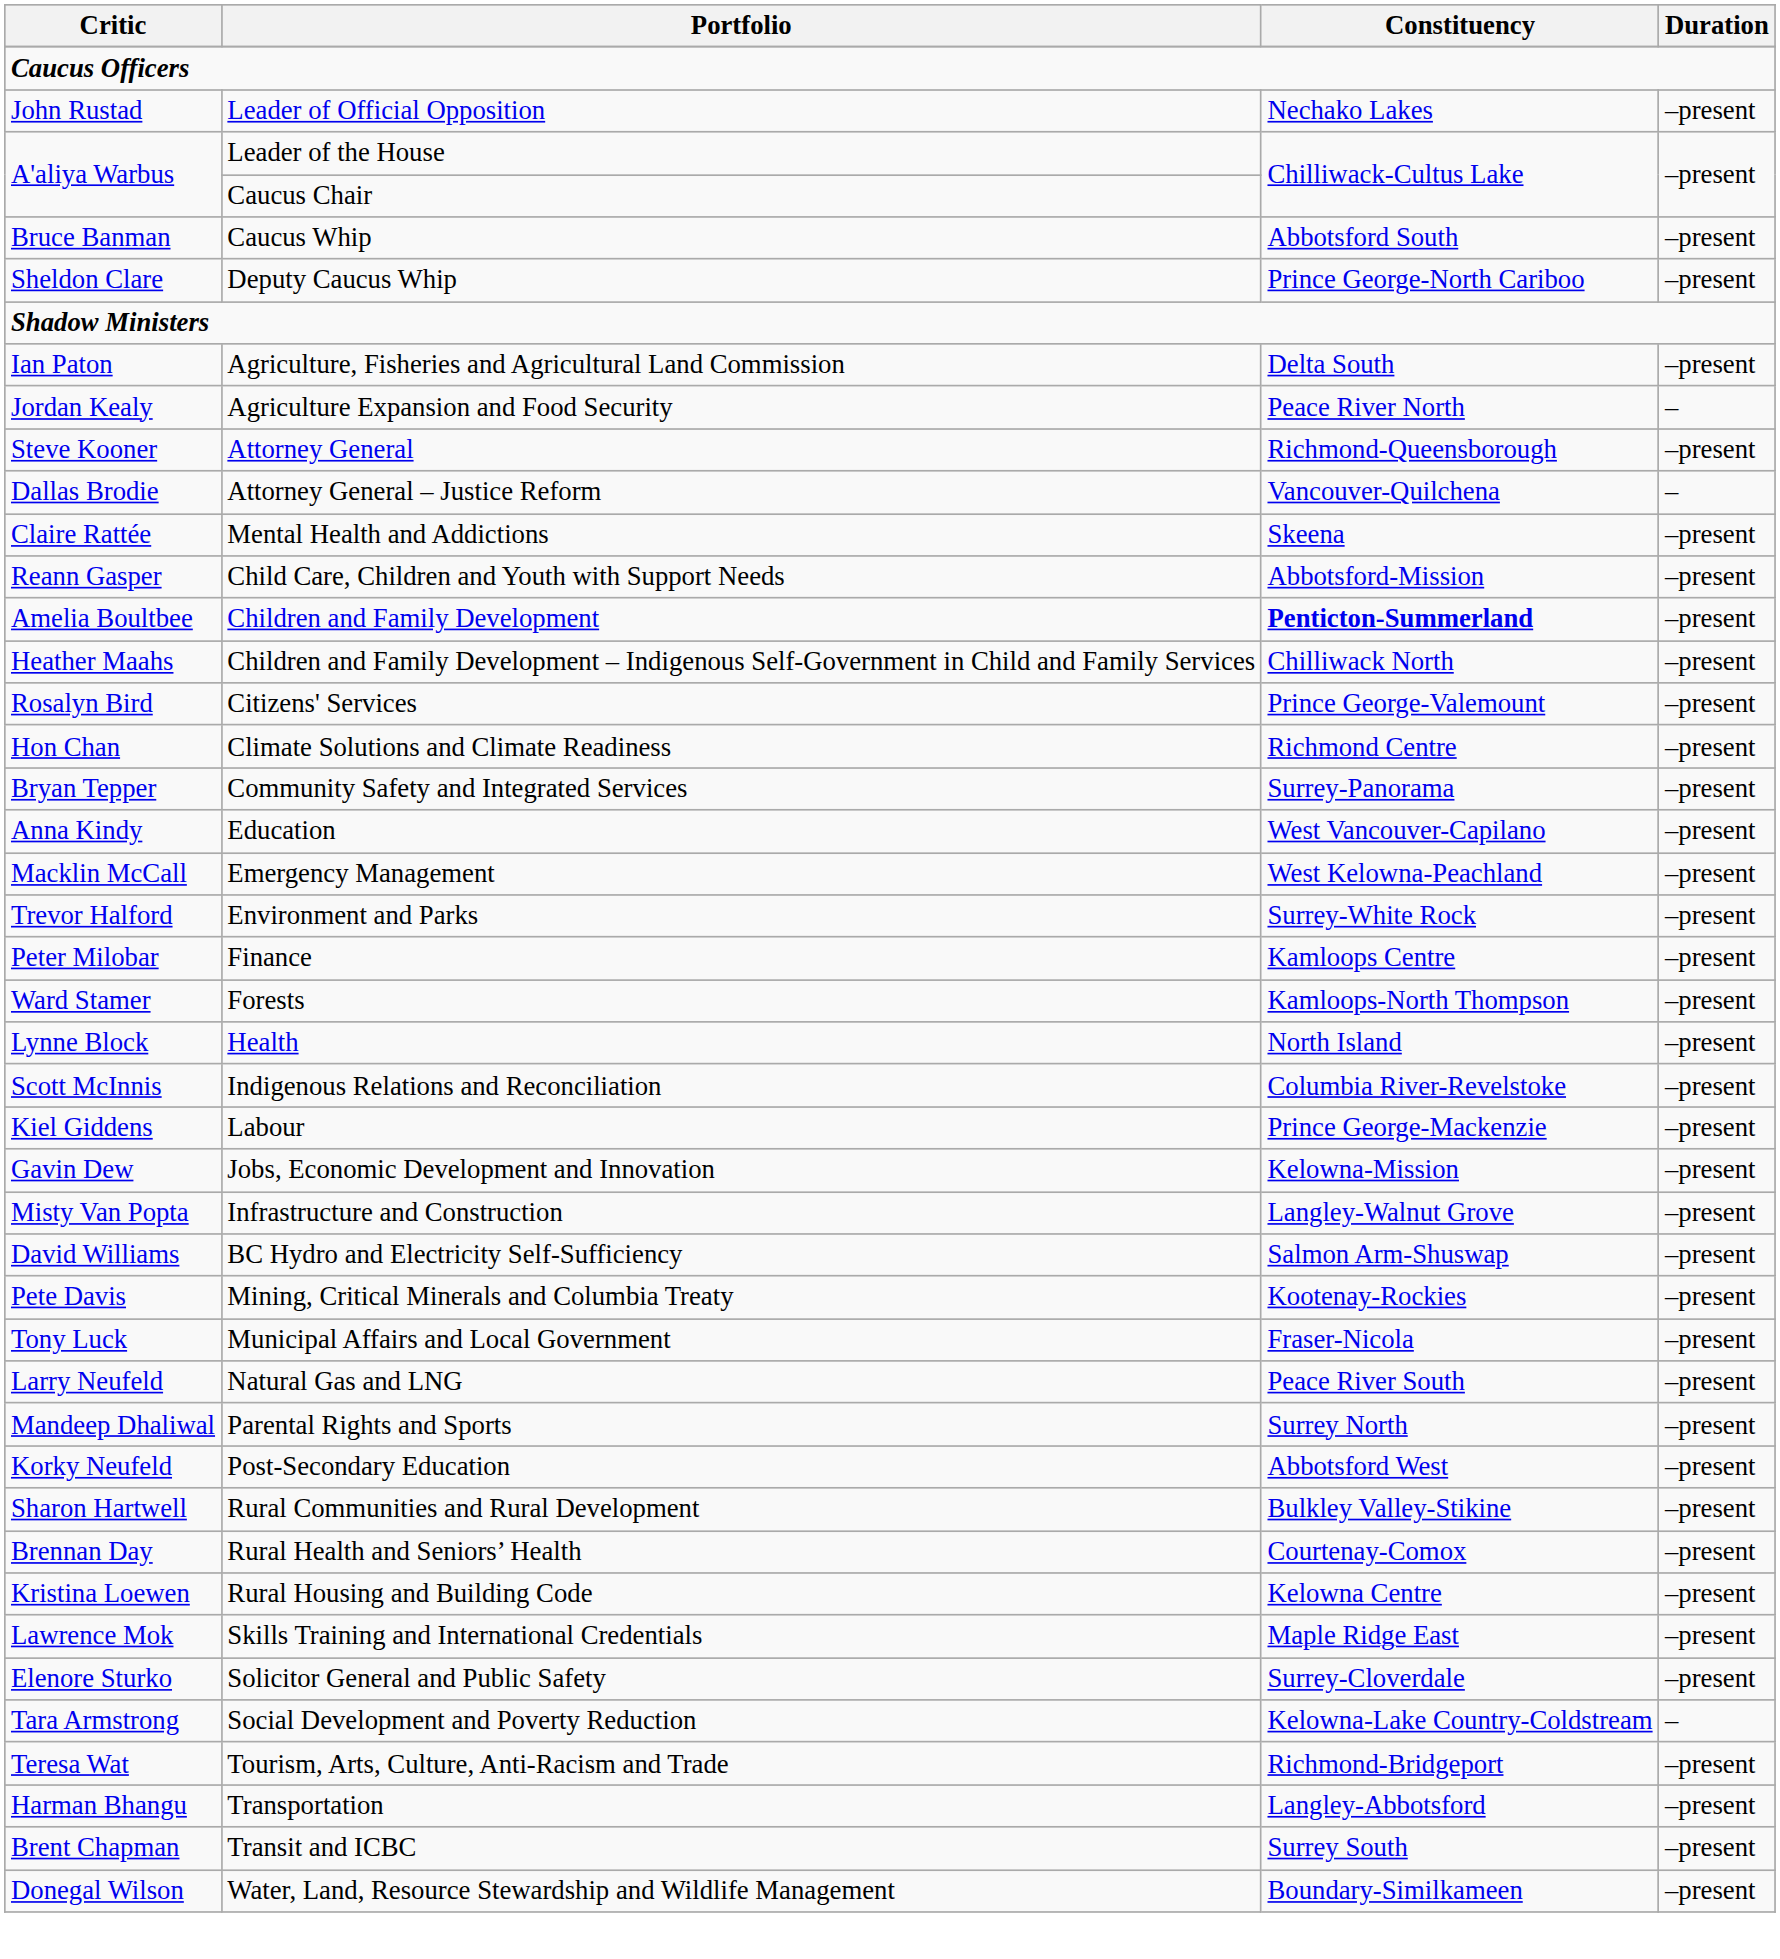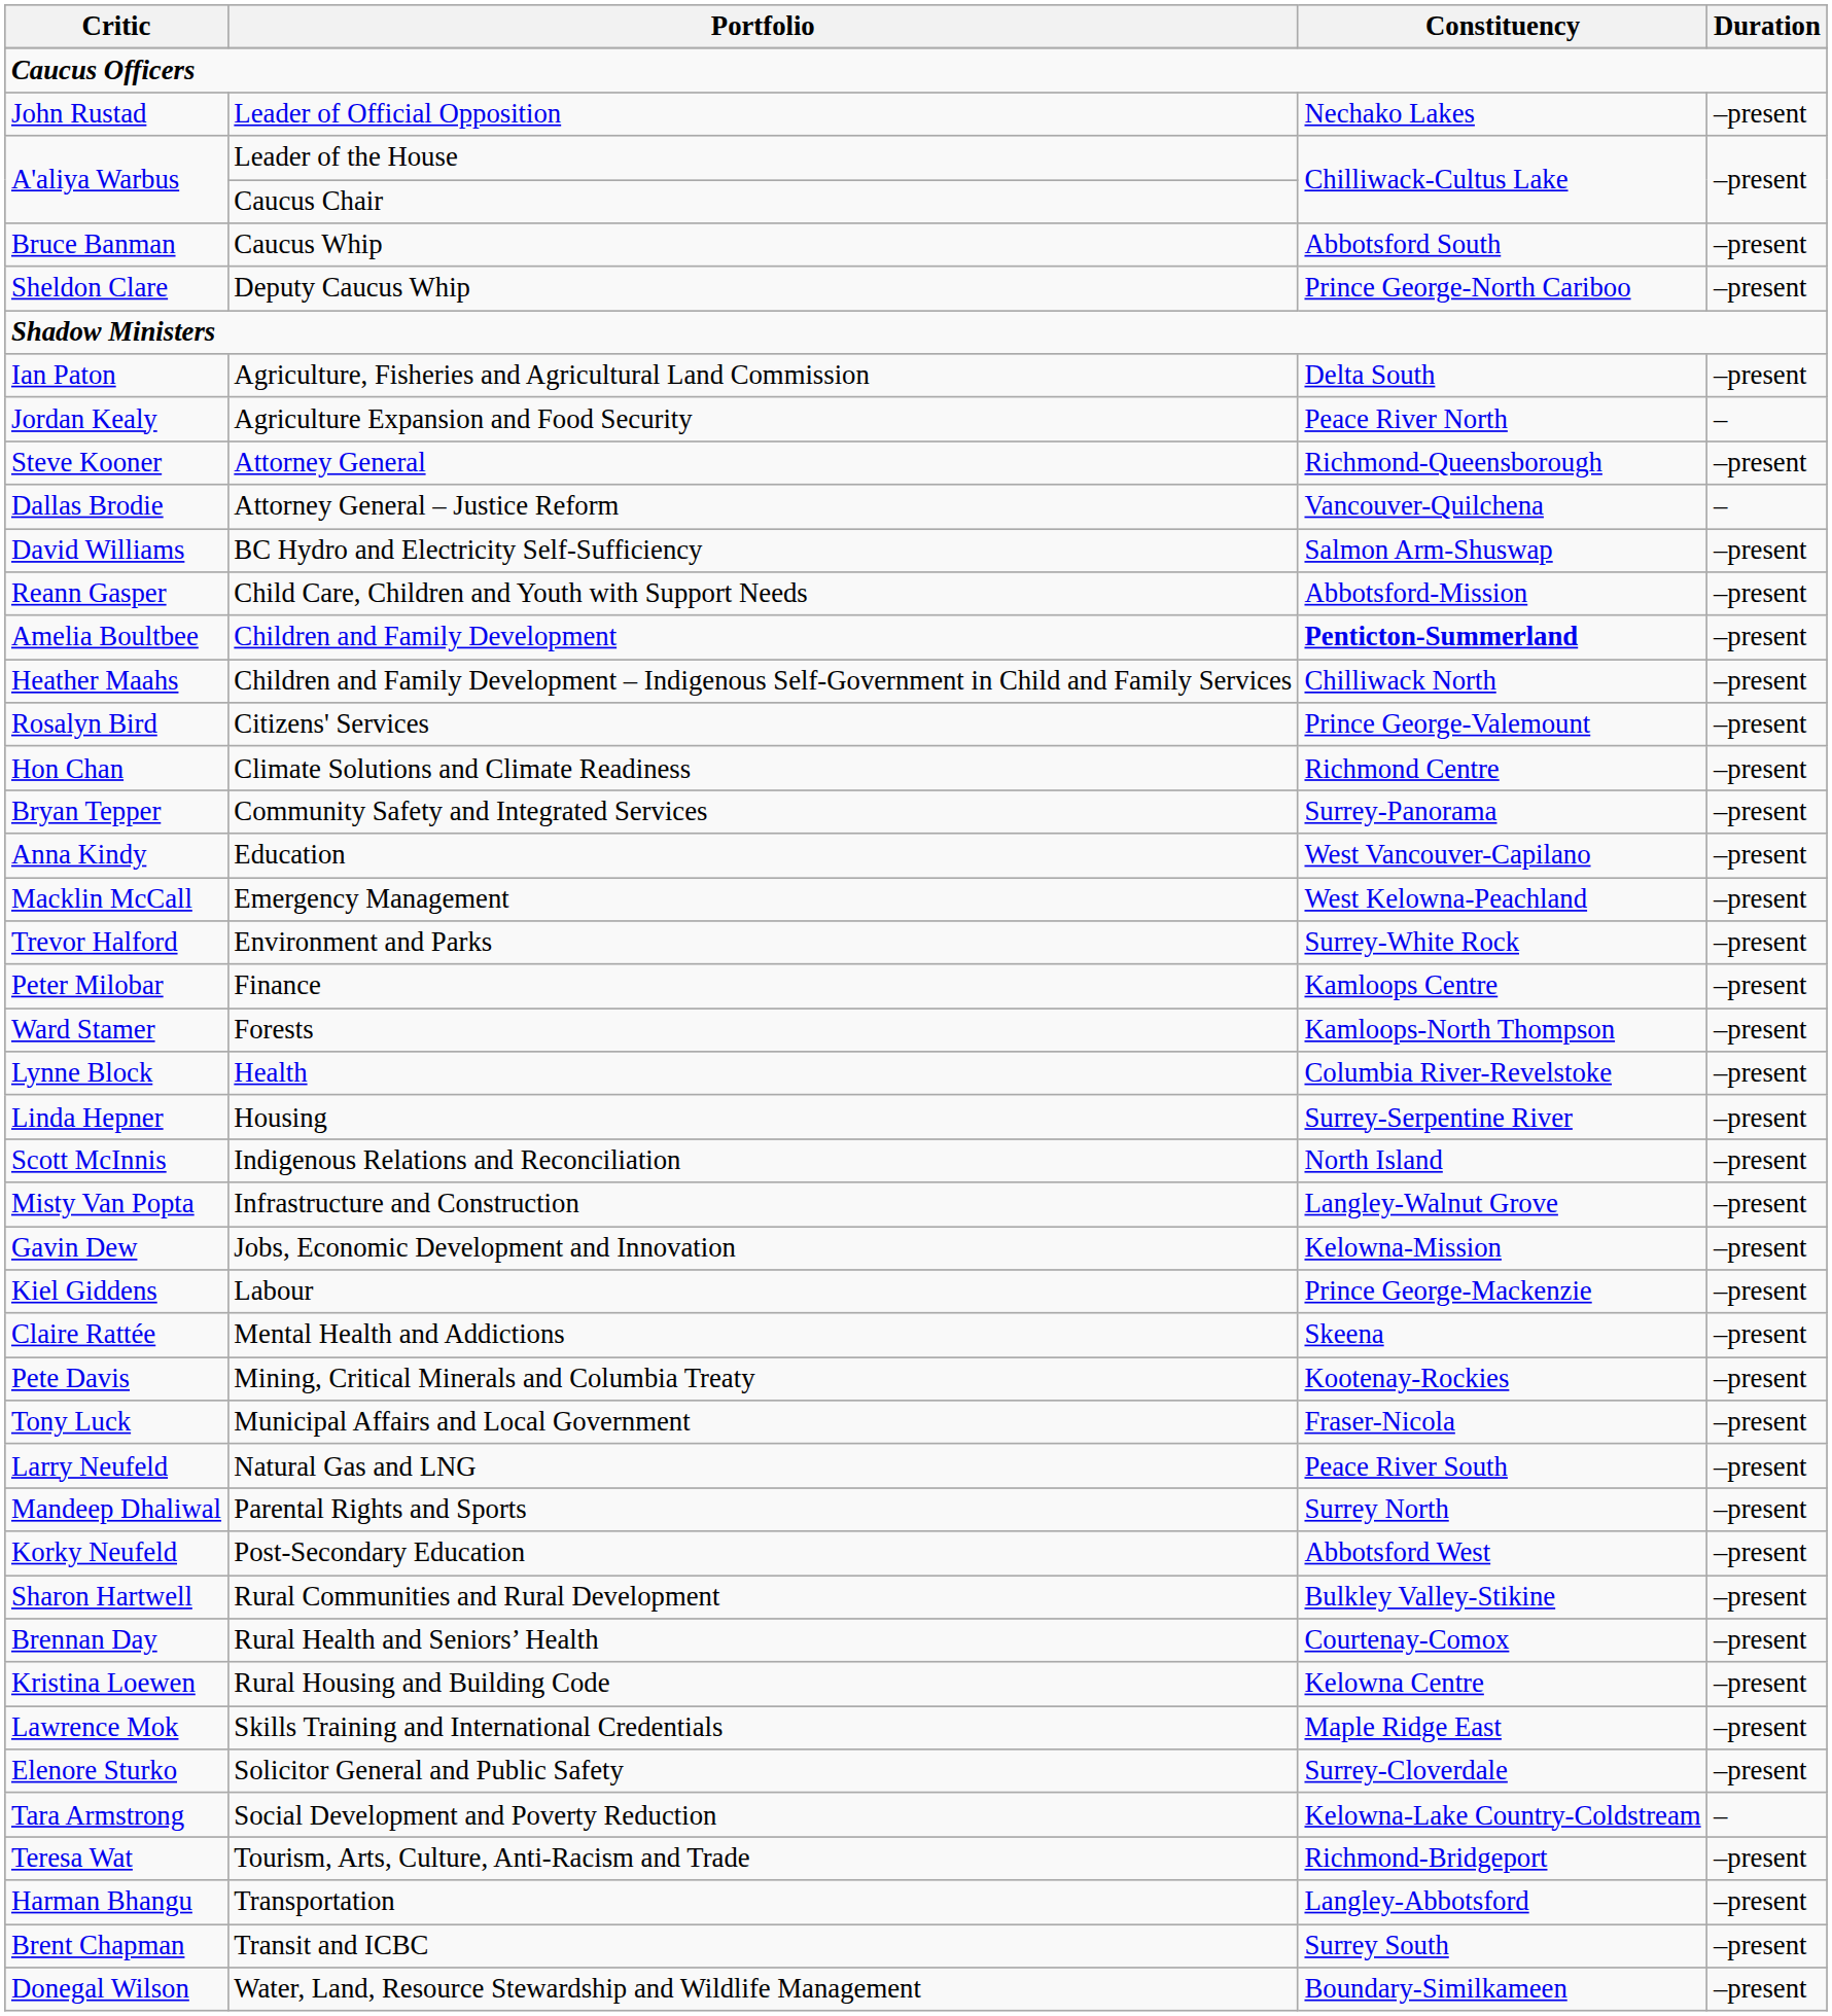 <table class="wikitable sortable">
 <tr>
 <th><strong>Critic</strong></th>
 <th><strong>Portfolio</strong></th>
 <th><strong>Constituency</strong></th>
 <th><strong>Duration</strong></th>
 </tr>
 <tr>
 </tr>
 <tr>
 <td colspan="4"><strong><em>Caucus Officers</em></strong></td>
 </tr>
 <tr>
 <td><a href='#'>John Rustad</a></td>
 <td><a href='#'>Leader of Official Opposition</a></td>
 <td><a href='#'>Nechako Lakes</a></td>
 <td>–present</td>
 </tr>
 <tr>
 <td rowspan="2"><a href='#'>A'aliya Warbus</a></td>
 <td>Leader of the House</td>
 <td rowspan="2"><a href='#'>Chilliwack-Cultus Lake</a></td>
 <td rowspan="2">–present</td>
 </tr>
 <tr>
 <td>Caucus Chair</td>
 </tr>
 <tr>
 <td><a href='#'>Bruce Banman</a></td>
 <td>Caucus Whip</td>
 <td><a href='#'>Abbotsford South</a></td>
 <td>–present</td>
 </tr>
 <tr>
 <td><a href='#'>Sheldon Clare</a></td>
 <td>Deputy Caucus Whip</td>
 <td><a href='#'>Prince George-North Cariboo</a></td>
 <td>–present</td>
 </tr>
 <tr>
 <td colspan="4"><strong><em>Shadow Ministers</em></strong></td>
 </tr>
 <tr>
 <td><a href='#'>Ian Paton</a></td>
 <td>Agriculture, Fisheries and Agricultural Land Commission</td>
 <td><a href='#'>Delta South</a></td>
 <td>–present</td>
 </tr>
 <tr>
 <td><a href='#'>Jordan Kealy</a></td>
 <td>Agriculture Expansion and Food Security</td>
 <td><a href='#'>Peace River North</a></td>
 <td>–</td>
 </tr>
 <tr>
 <td><a href='#'>Steve Kooner</a></td>
 <td><a href='#'>Attorney General</a></td>
 <td><a href='#'>Richmond-Queensborough</a></td>
 <td>–present</td>
 </tr>
 <tr>
 <td><a href='#'>Dallas Brodie</a></td>
 <td>Attorney General – Justice Reform</td>
 <td><a href='#'>Vancouver-Quilchena</a></td>
 <td>–</td>
 </tr>
 <tr>
-<td><a href='#'>Claire Rattée</a></td>
-<td>Mental Health and Addictions</td>
-<td><a href='#'>Skeena</a></td>
+<td><a href='#'>David Williams</a></td>
+<td>BC Hydro and Electricity Self-Sufficiency</td>
+<td><a href='#'>Salmon Arm-Shuswap</a></td>
 <td>–present</td>
 </tr>
 <tr>
 <td><a href='#'>Reann Gasper</a></td>
 <td>Child Care, Children and Youth with Support Needs</td>
 <td><a href='#'>Abbotsford-Mission</a></td>
 <td>–present</td>
 </tr>
 <tr>
 <td><a href='#'>Amelia Boultbee</a></td>
 <td><a href='#'>Children and Family Development</a></td>
 <td><strong><a href='#'>Penticton-Summerland</a></strong></td>
 <td>–present</td>
 </tr>
 <tr>
 <td><a href='#'>Heather Maahs</a></td>
 <td>Children and Family Development – Indigenous Self-Government in Child and Family Services</td>
 <td><a href='#'>Chilliwack North</a></td>
 <td>–present</td>
 </tr>
 <tr>
 <td><a href='#'>Rosalyn Bird</a></td>
 <td>Citizens' Services</td>
 <td><a href='#'>Prince George-Valemount</a></td>
 <td>–present</td>
 </tr>
 <tr>
 <td><a href='#'>Hon Chan</a></td>
 <td>Climate Solutions and Climate Readiness</td>
 <td><a href='#'>Richmond Centre</a></td>
 <td>–present</td>
 </tr>
 <tr>
 <td><a href='#'>Bryan Tepper</a></td>
 <td>Community Safety and Integrated Services</td>
 <td><a href='#'>Surrey-Panorama</a></td>
 <td>–present</td>
 </tr>
 <tr>
 <td><a href='#'>Anna Kindy</a></td>
 <td>Education</td>
 <td><a href='#'>West Vancouver-Capilano</a></td>
 <td>–present</td>
 </tr>
 <tr>
 <td><a href='#'>Macklin McCall</a></td>
 <td>Emergency Management</td>
 <td><a href='#'>West Kelowna-Peachland</a></td>
 <td>–present</td>
 </tr>
 <tr>
 <td><a href='#'>Trevor Halford</a></td>
 <td>Environment and Parks</td>
 <td><a href='#'>Surrey-White Rock</a></td>
 <td>–present</td>
 </tr>
 <tr>
 <td><a href='#'>Peter Milobar</a></td>
 <td>Finance</td>
 <td><a href='#'>Kamloops Centre</a></td>
 <td>–present</td>
 </tr>
 <tr>
 <td><a href='#'>Ward Stamer</a></td>
 <td>Forests</td>
 <td><a href='#'>Kamloops-North Thompson</a></td>
 <td>–present</td>
 </tr>
 <tr>
 <td><a href='#'>Lynne Block</a></td>
 <td><a href='#'>Health</a></td>
-<td><a href='#'>North Island</a></td>
+<td><a href='#'>Columbia River-Revelstoke</a></td>
+<td>–present</td>
+</tr>
+<tr>
+<td><a href='#'>Linda Hepner</a></td>
+<td>Housing</td>
+<td><a href='#'>Surrey-Serpentine River</a></td>
 <td>–present</td>
 </tr>
 <tr>
 <td><a href='#'>Scott McInnis</a></td>
 <td>Indigenous Relations and Reconciliation</td>
-<td><a href='#'>Columbia River-Revelstoke</a></td>
+<td><a href='#'>North Island</a></td>
+<td>–present</td>
+</tr>
+<tr>
+<td><a href='#'>Misty Van Popta</a></td>
+<td>Infrastructure and Construction</td>
+<td><a href='#'>Langley-Walnut Grove</a></td>
+<td>–present</td>
+</tr>
+<tr>
+<td><a href='#'>Gavin Dew</a></td>
+<td>Jobs, Economic Development and Innovation</td>
+<td><a href='#'>Kelowna-Mission</a></td>
 <td>–present</td>
 </tr>
 <tr>
 <td><a href='#'>Kiel Giddens</a></td>
 <td>Labour</td>
 <td><a href='#'>Prince George-Mackenzie</a></td>
 <td>–present</td>
 </tr>
 <tr>
-<td><a href='#'>Gavin Dew</a></td>
-<td>Jobs, Economic Development and Innovation</td>
-<td><a href='#'>Kelowna-Mission</a></td>
-<td>–present</td>
-</tr>
-<tr>
-<td><a href='#'>Misty Van Popta</a></td>
-<td>Infrastructure and Construction</td>
-<td><a href='#'>Langley-Walnut Grove</a></td>
-<td>–present</td>
-</tr>
-<tr>
-<td><a href='#'>David Williams</a></td>
-<td>BC Hydro and Electricity Self-Sufficiency</td>
-<td><a href='#'>Salmon Arm-Shuswap</a></td>
+<td><a href='#'>Claire Rattée</a></td>
+<td>Mental Health and Addictions</td>
+<td><a href='#'>Skeena</a></td>
 <td>–present</td>
 </tr>
 <tr>
 <td><a href='#'>Pete Davis</a></td>
 <td>Mining, Critical Minerals and Columbia Treaty</td>
 <td><a href='#'>Kootenay-Rockies</a></td>
 <td>–present</td>
 </tr>
 <tr>
 <td><a href='#'>Tony Luck</a></td>
 <td>Municipal Affairs and Local Government</td>
 <td><a href='#'>Fraser-Nicola</a></td>
 <td>–present</td>
 </tr>
 <tr>
 <td><a href='#'>Larry Neufeld</a></td>
 <td>Natural Gas and LNG</td>
 <td><a href='#'>Peace River South</a></td>
 <td>–present</td>
 </tr>
 <tr>
 <td><a href='#'>Mandeep Dhaliwal</a></td>
 <td>Parental Rights and Sports</td>
 <td><a href='#'>Surrey North</a></td>
 <td>–present</td>
 </tr>
 <tr>
 <td><a href='#'>Korky Neufeld</a></td>
 <td>Post-Secondary Education</td>
 <td><a href='#'>Abbotsford West</a></td>
 <td>–present</td>
 </tr>
 <tr>
 <td><a href='#'>Sharon Hartwell</a></td>
 <td>Rural Communities and Rural Development</td>
 <td><a href='#'>Bulkley Valley-Stikine</a></td>
 <td>–present</td>
 </tr>
 <tr>
 <td><a href='#'>Brennan Day</a></td>
 <td>Rural Health and Seniors’ Health</td>
 <td><a href='#'>Courtenay-Comox</a></td>
 <td>–present</td>
 </tr>
 <tr>
 <td><a href='#'>Kristina Loewen</a></td>
 <td>Rural Housing and Building Code</td>
 <td><a href='#'>Kelowna Centre</a></td>
 <td>–present</td>
 </tr>
 <tr>
 <td><a href='#'>Lawrence Mok</a></td>
 <td>Skills Training and International Credentials</td>
 <td><a href='#'>Maple Ridge East</a></td>
 <td>–present</td>
 </tr>
 <tr>
 <td><a href='#'>Elenore Sturko</a></td>
 <td>Solicitor General and Public Safety</td>
 <td><a href='#'>Surrey-Cloverdale</a></td>
 <td>–present</td>
 </tr>
 <tr>
 <td><a href='#'>Tara Armstrong</a></td>
 <td>Social Development and Poverty Reduction</td>
 <td><a href='#'>Kelowna-Lake Country-Coldstream</a></td>
 <td>–</td>
 </tr>
 <tr>
 <td><a href='#'>Teresa Wat</a></td>
 <td>Tourism, Arts, Culture, Anti-Racism and Trade</td>
 <td><a href='#'>Richmond-Bridgeport</a></td>
 <td>–present</td>
 </tr>
 <tr>
 <td><a href='#'>Harman Bhangu</a></td>
 <td>Transportation</td>
 <td><a href='#'>Langley-Abbotsford</a></td>
 <td>–present</td>
 </tr>
 <tr>
 <td><a href='#'>Brent Chapman</a></td>
 <td>Transit and ICBC</td>
 <td><a href='#'>Surrey South</a></td>
 <td>–present</td>
 </tr>
 <tr>
 <td><a href='#'>Donegal Wilson</a></td>
 <td>Water, Land, Resource Stewardship and Wildlife Management</td>
 <td><a href='#'>Boundary-Similkameen</a></td>
 <td>–present</td>
 </tr>
 </table>
